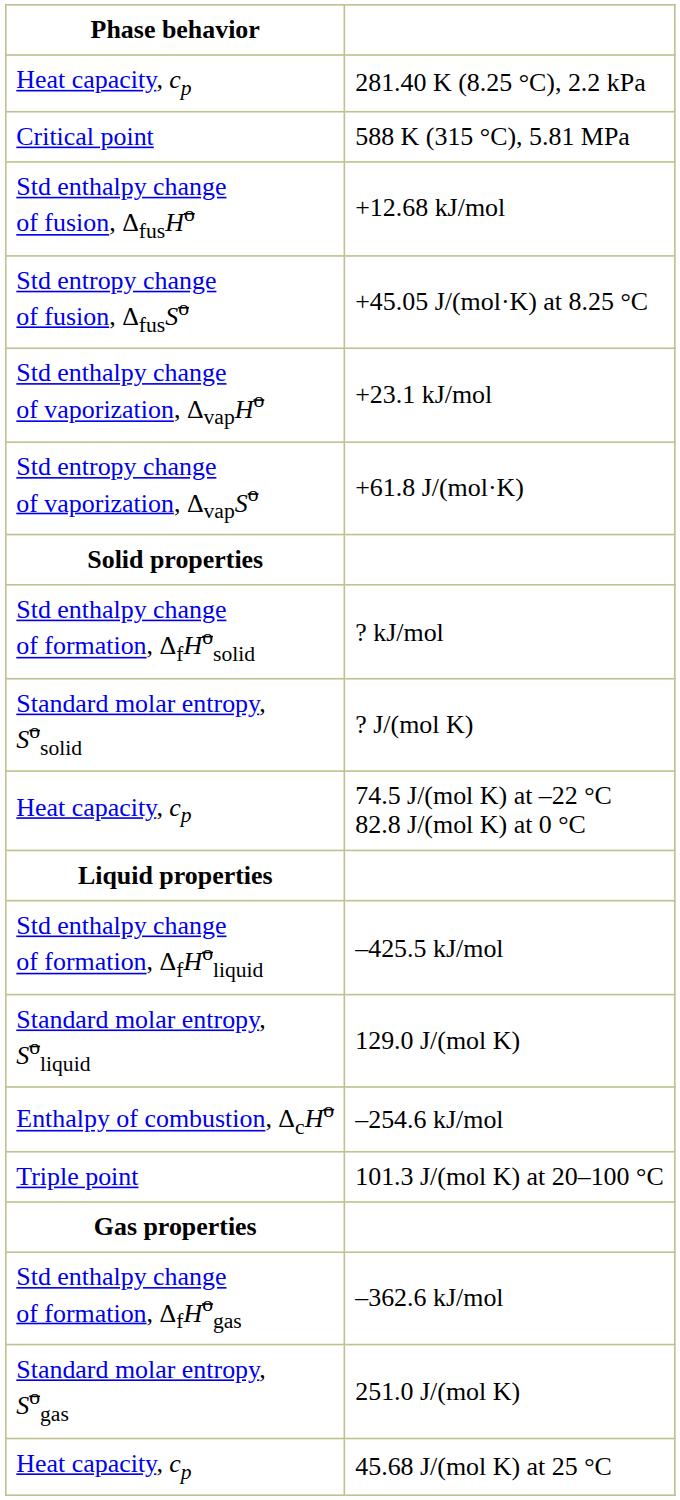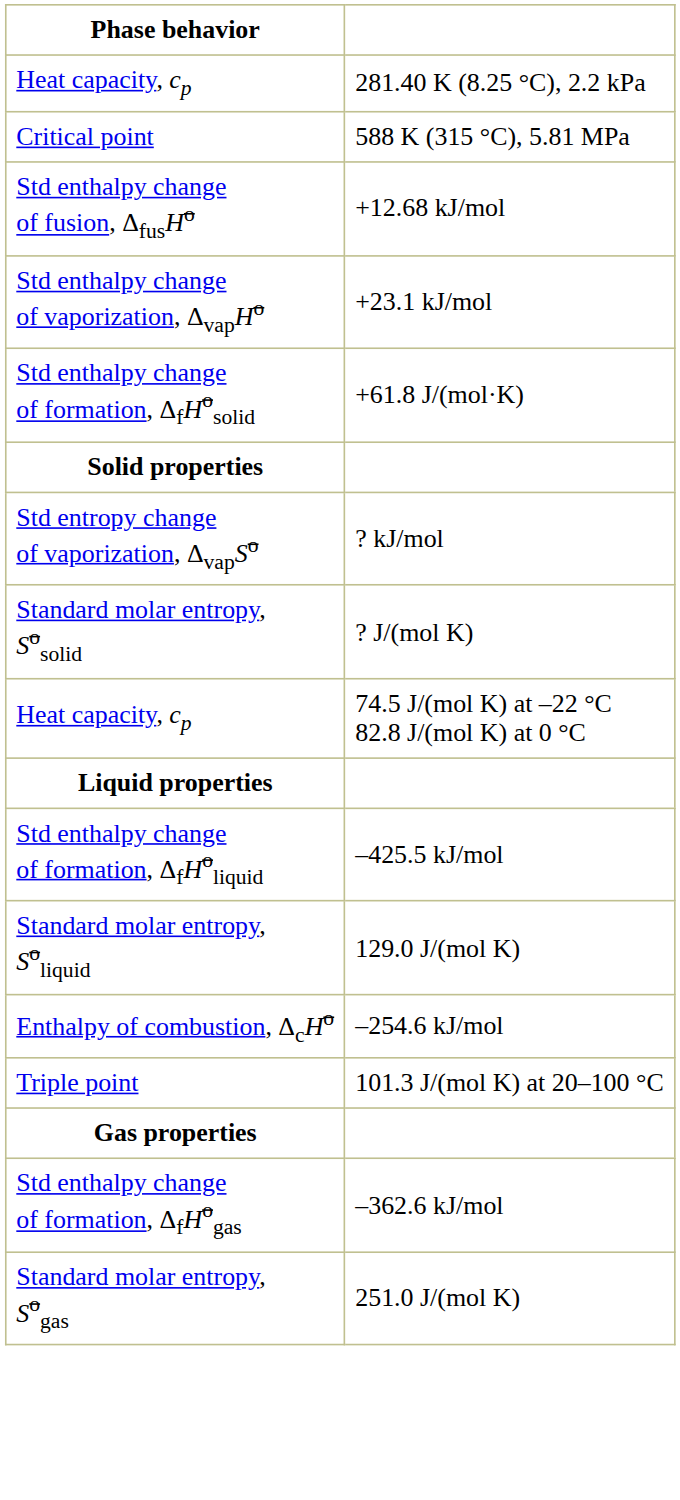 <table border="1" cellspacing="0" cellpadding="6" style="margin: 0 0 0 0.5em; background: #FFFFFF; border-collapse: collapse; border-color: #C0C090;">
 <tr>
 <th>Phase behavior</th>
 </tr>
 <tr>
 <td><a href='#'>Heat capacity</a>, <em>c<sub>p</sub></em></td>
 <td>281.40 K (8.25 °C), 2.2 kPa</td>
 </tr>
 <tr>
 <td><a href='#'>Critical point</a></td>
 <td>588 K (315 °C), 5.81 MPa</td>
 </tr>
 <tr>
 <td><a href='#'>Std enthalpy change<br>of fusion</a>, Δ<sub>fus</sub><em>H</em><sup><s>o</s></sup></td>
 <td>+12.68 kJ/mol</td>
 </tr>
 <tr>
-<td><a href='#'>Std entropy change<br>of fusion</a>, Δ<sub>fus</sub><em>S</em><sup><s>o</s></sup></td>
-<td>+45.05 J/(mol·K) at 8.25 °C</td>
-</tr>
-<tr>
 <td><a href='#'>Std enthalpy change<br>of vaporization</a>, Δ<sub>vap</sub><em>H</em><sup><s>o</s></sup></td>
 <td>+23.1 kJ/mol</td>
 </tr>
 <tr>
-<td><a href='#'>Std entropy change<br>of vaporization</a>, Δ<sub>vap</sub><em>S</em><sup><s>o</s></sup></td>
+<td><a href='#'>Std enthalpy change<br>of formation</a>, Δ<sub>f</sub><em>H</em><sup><s>o</s></sup><sub>solid</sub></td>
 <td>+61.8 J/(mol·K)</td>
 </tr>
 <tr>
 <th>Solid properties</th>
 </tr>
 <tr>
-<td><a href='#'>Std enthalpy change<br>of formation</a>, Δ<sub>f</sub><em>H</em><sup><s>o</s></sup><sub>solid</sub></td>
+<td><a href='#'>Std entropy change<br>of vaporization</a>, Δ<sub>vap</sub><em>S</em><sup><s>o</s></sup></td>
 <td>? kJ/mol</td>
 </tr>
 <tr>
 <td><a href='#'>Standard molar entropy</a>,<br><em>S</em><sup><s>o</s></sup><sub>solid</sub></td>
 <td>? J/(mol K)</td>
 </tr>
 <tr>
 <td><a href='#'>Heat capacity</a>, <em>c<sub>p</sub></em></td>
 <td>74.5 J/(mol K) at –22 °C<br>82.8 J/(mol K) at 0 °C</td>
 </tr>
 <tr>
 <th>Liquid properties</th>
 </tr>
 <tr>
 <td><a href='#'>Std enthalpy change<br>of formation</a>, Δ<sub>f</sub><em>H</em><sup><s>o</s></sup><sub>liquid</sub></td>
 <td>–425.5 kJ/mol</td>
 </tr>
 <tr>
 <td><a href='#'>Standard molar entropy</a>,<br><em>S</em><sup><s>o</s></sup><sub>liquid</sub></td>
 <td>129.0 J/(mol K)</td>
 </tr>
 <tr>
 <td><a href='#'>Enthalpy of combustion</a>, Δ<sub>c</sub><em>H</em><sup><s>o</s></sup></td>
 <td>–254.6 kJ/mol</td>
 </tr>
 <tr>
 <td><a href='#'>Triple point</a></td>
 <td>101.3 J/(mol K) at 20–100 °C</td>
 </tr>
 <tr>
 <th>Gas properties</th>
 </tr>
 <tr>
 <td><a href='#'>Std enthalpy change<br>of formation</a>, Δ<sub>f</sub><em>H</em><sup><s>o</s></sup><sub>gas</sub></td>
 <td>–362.6 kJ/mol</td>
 </tr>
 <tr>
 <td><a href='#'>Standard molar entropy</a>,<br><em>S</em><sup><s>o</s></sup><sub>gas</sub></td>
 <td>251.0 J/(mol K)</td>
 </tr>
-<tr>
-<td><a href='#'>Heat capacity</a>, <em>c<sub>p</sub></em></td>
-<td>45.68 J/(mol K) at 25 °C</td>
-</tr>
 </table>
